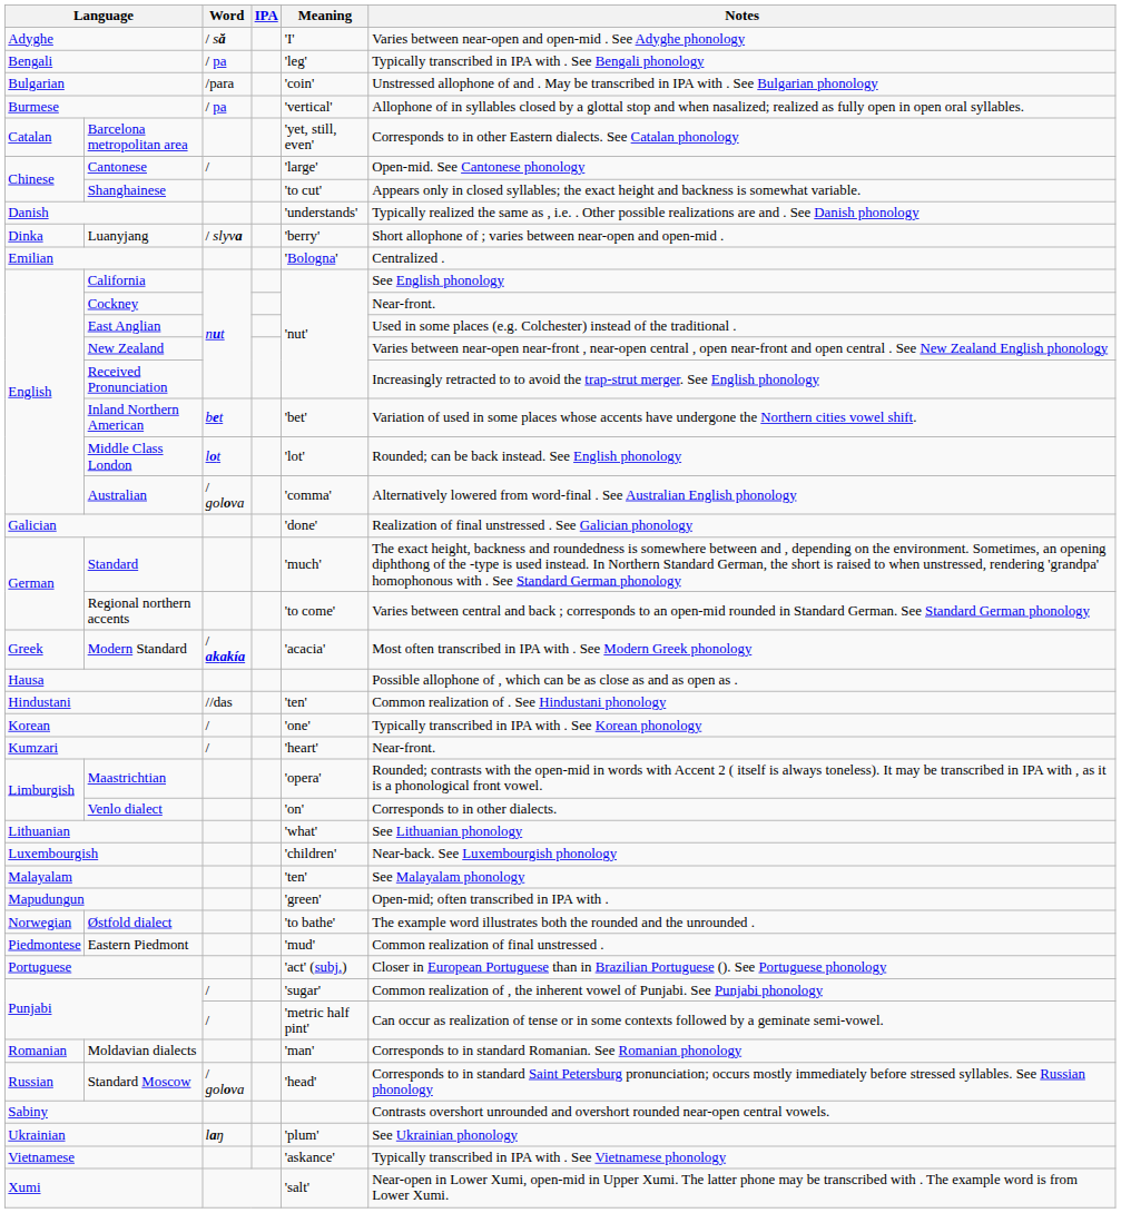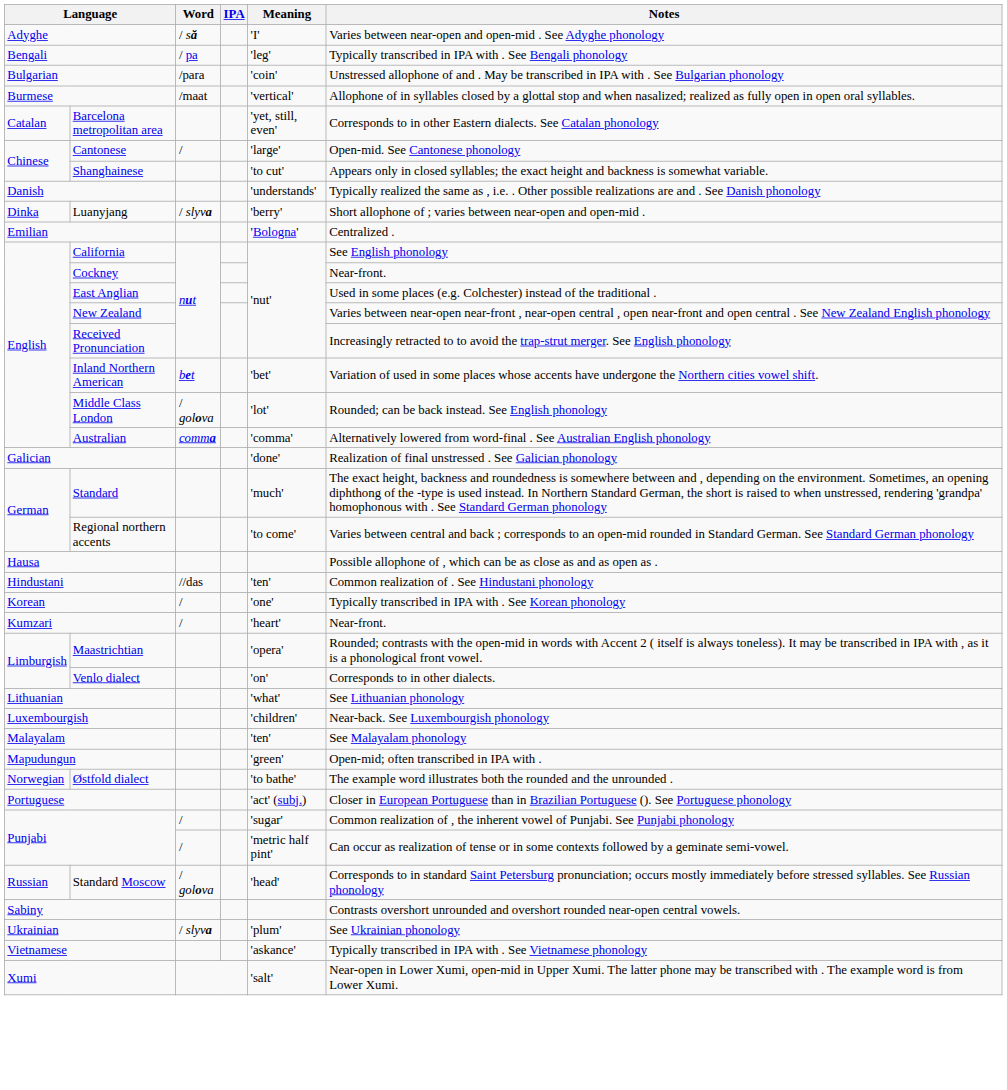 <table class="wikitable" style="clear: both;">
 <tr>
 <th colspan="2">Language</th>
 <th>Word</th>
 <th><a href='#'>IPA</a></th>
 <th>Meaning</th>
 <th>Notes</th>
 </tr>
 <tr>
 <td colspan="2"><a href='#'>Adyghe</a></td>
 <td> / <em>s<strong>ă<strong><em></td>
 <td></td>
 <td>'I'</td>
 <td>Varies between near-open and open-mid . See <a href='#'>Adyghe phonology</a></td>
 </tr>
 <tr>
 <td colspan="2"><a href='#'>Bengali</a></td>
 <td> / <a href='#'></em>p</strong>a</em></strong></a></td>
 <td></td>
 <td>'leg'</td>
 <td>Typically transcribed in IPA with . See <a href='#'>Bengali phonology</a></td>
 </tr>
 <tr>
 <td colspan="2"><a href='#'>Bulgarian</a></td>
 <td>/para</td>
 <td></td>
 <td>'coin'</td>
 <td>Unstressed allophone of  and . May be transcribed in IPA with . See <a href='#'>Bulgarian phonology</a></td>
 </tr>
 <tr>
 <td colspan="2"><a href='#'>Burmese</a></td>
-<td> / <a href='#'></em>p</strong>a</em></strong></a></td>
+<td>/maat</td>
 <td></td>
 <td>'vertical'</td>
 <td>Allophone of  in syllables closed by a glottal stop and when nasalized; realized as fully open  in open oral syllables.</td>
 </tr>
 <tr>
 <td><a href='#'>Catalan</a></td>
 <td><a href='#'>Barcelona metropolitan area</a></td>
 <td></td>
 <td></td>
 <td>'yet, still, even'</td>
 <td>Corresponds to  in other Eastern dialects. See <a href='#'>Catalan phonology</a></td>
 </tr>
 <tr>
 <td rowspan="2"><a href='#'>Chinese</a></td>
 <td><a href='#'>Cantonese</a></td>
 <td> / </td>
 <td></td>
 <td>'large'</td>
 <td>Open-mid. See <a href='#'>Cantonese phonology</a></td>
 </tr>
 <tr>
 <td><a href='#'>Shanghainese</a></td>
 <td align="left"></td>
 <td></td>
 <td>'to cut'</td>
 <td>Appears only in closed syllables; the exact height and backness is somewhat variable.</td>
 </tr>
 <tr>
 <td colspan="2"><a href='#'>Danish</a></td>
 <td></td>
 <td></td>
 <td>'understands'</td>
 <td>Typically realized the same as , i.e. . Other possible realizations are  and . See <a href='#'>Danish phonology</a></td>
 </tr>
 <tr>
 <td><a href='#'>Dinka</a></td>
 <td>Luanyjang</td>
 <td> / <em>slyv<strong>a<strong><em></td>
 <td></td>
 <td>'berry'</td>
 <td>Short allophone of ; varies between near-open  and open-mid .</td>
 </tr>
 <tr>
 <td colspan="2"><a href='#'>Emilian</a></td>
 <td></td>
 <td></td>
 <td>'<a href='#'>Bologna</a>'</td>
 <td>Centralized .</td>
 </tr>
 <tr>
 <td rowspan="8"><a href='#'>English</a></td>
 <td><a href='#'>California</a></td>
 <td rowspan="5"><em><a href='#'>n<strong>u</strong>t</a></em></td>
 <td></td>
 <td rowspan="5">'nut'</td>
 <td>See <a href='#'>English phonology</a></td>
 </tr>
 <tr>
 <td><a href='#'>Cockney</a></td>
 <td></td>
 <td>Near-front.</td>
 </tr>
 <tr>
 <td><a href='#'>East Anglian</a></td>
 <td></td>
 <td>Used in some places (e.g. Colchester) instead of the traditional .</td>
 </tr>
 <tr>
 <td><a href='#'>New Zealand</a></td>
 <td rowspan="2"></td>
 <td>Varies between near-open near-front , near-open central , open near-front  and open central . See <a href='#'>New Zealand English phonology</a></td>
 </tr>
 <tr>
 <td><a href='#'>Received Pronunciation</a></td>
 <td>Increasingly retracted to  to avoid the <a href='#'>trap-strut merger</a>. See <a href='#'>English phonology</a></td>
 </tr>
 <tr>
 <td><a href='#'>Inland Northern American</a></td>
 <td><em><a href='#'>b<strong>e</strong>t</a></em></td>
 <td></td>
 <td>'bet'</td>
 <td>Variation of  used in some places whose accents have undergone the <a href='#'>Northern cities vowel shift</a>.</td>
 </tr>
 <tr>
 <td><a href='#'>Middle Class London</a></td>
-<td><em><a href='#'>l<strong>o</strong>t</a></em></td>
+<td> / <em>gol<strong>o</strong>va</em></td>
 <td></td>
 <td>'lot'</td>
 <td>Rounded; can be back  instead. See <a href='#'>English phonology</a></td>
 </tr>
 <tr>
 <td><a href='#'>Australian</a></td>
-<td> / <em>gol<strong>o</strong>va</em></td>
+<td><em><a href='#'>comm<strong>a</strong></a></em></td>
 <td></td>
 <td>'comma'</td>
 <td>Alternatively lowered from word-final . See <a href='#'>Australian English phonology</a></td>
 </tr>
 <tr>
 <td colspan="2"><a href='#'>Galician</a></td>
 <td></td>
 <td></td>
 <td>'done'</td>
 <td>Realization of final unstressed . See <a href='#'>Galician phonology</a></td>
 </tr>
 <tr>
 <td rowspan="2"><a href='#'>German</a></td>
 <td><a href='#'>Standard</a></td>
 <td></td>
 <td></td>
 <td>'much'</td>
 <td>The exact height, backness and roundedness is somewhere between  and , depending on the environment. Sometimes, an opening diphthong of the -type is used instead. In Northern Standard German, the short  is raised to  when unstressed, rendering  'grandpa' homophonous with . See <a href='#'>Standard German phonology</a></td>
 </tr>
 <tr>
 <td>Regional northern accents</td>
 <td></td>
 <td></td>
 <td>'to come'</td>
 <td>Varies between central  and back ; corresponds to an open-mid rounded  in Standard German. See <a href='#'>Standard German phonology</a></td>
-</tr>
-<tr>
-<td><a href='#'>Greek</a></td>
-<td><a href='#'>Modern</a> Standard</td>
-<td> / <a href='#'><strong><em>a<strong>k</strong>a<strong>kí</strong>a</em></strong></a></td>
-<td></td>
-<td>'acacia'</td>
-<td>Most often transcribed in IPA with . See <a href='#'>Modern Greek phonology</a></td>
 </tr>
 <tr>
 <td colspan="2"><a href='#'>Hausa</a></td>
 <td></td>
 <td></td>
 <td></td>
 <td>Possible allophone of , which can be as close as  and as open as .</td>
 </tr>
 <tr>
 <td colspan="2"><a href='#'>Hindustani</a></td>
 <td>//das</td>
 <td></td>
 <td>'ten'</td>
 <td>Common realization of . See <a href='#'>Hindustani phonology</a></td>
 </tr>
 <tr>
 <td colspan="2"><a href='#'>Korean</a></td>
 <td> / </td>
 <td></td>
 <td align tr="center">'one'</td>
 <td>Typically transcribed in IPA with . See <a href='#'>Korean phonology</a></td>
 </tr>
 <tr>
 <td colspan="2"><a href='#'>Kumzari</a></td>
 <td> / </td>
 <td></td>
 <td>'heart'</td>
 <td>Near-front.</td>
 </tr>
 <tr>
 <td rowspan="2"><a href='#'>Limburgish</a></td>
 <td><a href='#'>Maastrichtian</a></td>
 <td></td>
 <td></td>
 <td>'opera'</td>
 <td>Rounded; contrasts with the open-mid  in words with Accent 2 ( itself is always toneless). It may be transcribed in IPA with , as it is a phonological front vowel.</td>
 </tr>
 <tr>
 <td><a href='#'>Venlo dialect</a></td>
 <td></td>
 <td></td>
 <td>'on'</td>
 <td>Corresponds to  in other dialects.</td>
 </tr>
 <tr>
 <td colspan="2"><a href='#'>Lithuanian</a></td>
 <td></td>
 <td></td>
 <td>'what'</td>
 <td>See <a href='#'>Lithuanian phonology</a></td>
 </tr>
 <tr>
 <td colspan="2"><a href='#'>Luxembourgish</a></td>
 <td></td>
 <td></td>
 <td>'children'</td>
 <td>Near-back. See <a href='#'>Luxembourgish phonology</a></td>
 </tr>
 <tr>
 <td colspan="2"><a href='#'>Malayalam</a></td>
 <td></td>
 <td></td>
 <td>'ten'</td>
 <td>See <a href='#'>Malayalam phonology</a></td>
 </tr>
 <tr>
 <td colspan="2"><a href='#'>Mapudungun</a></td>
 <td></td>
 <td></td>
 <td>'green'</td>
 <td>Open-mid; often transcribed in IPA with .</td>
 </tr>
 <tr>
 <td><a href='#'>Norwegian</a></td>
 <td><a href='#'>Østfold dialect</a></td>
 <td></td>
 <td></td>
 <td>'to bathe'</td>
 <td>The example word illustrates both the rounded  and the unrounded .</td>
 </tr>
 <tr>
-<td><a href='#'>Piedmontese</a></td>
-<td>Eastern Piedmont</td>
-<td></td>
-<td></td>
-<td>'mud'</td>
-<td>Common realization of final unstressed .</td>
-</tr>
-<tr>
 <td colspan="2"><a href='#'>Portuguese</a></td>
 <td></td>
 <td></td>
 <td>'act' (<a href='#'>subj.</a>)</td>
 <td>Closer  in <a href='#'>European Portuguese</a> than in <a href='#'>Brazilian Portuguese</a> (). See <a href='#'>Portuguese phonology</a></td>
 </tr>
 <tr>
 <td colspan="2" rowspan="2"><a href='#'>Punjabi</a></td>
 <td> / </td>
 <td></td>
 <td>'sugar'</td>
 <td>Common realization of , the inherent vowel of Punjabi. See <a href='#'>Punjabi phonology</a></td>
 </tr>
 <tr>
 <td> / </td>
 <td></td>
 <td>'metric half pint'</td>
 <td>Can occur as realization of tense  or  in some contexts followed by a geminate semi-vowel.</td>
 </tr>
 <tr>
-<td><a href='#'>Romanian</a></td>
-<td>Moldavian dialects</td>
-<td></td>
-<td></td>
-<td>'man'</td>
-<td>Corresponds to  in standard Romanian. See <a href='#'>Romanian phonology</a></td>
-</tr>
-<tr>
 <td><a href='#'>Russian</a></td>
 <td>Standard <a href='#'>Moscow</a></td>
 <td> / <em>gol<strong>o</strong>va</em></td>
 <td></td>
 <td>'head'</td>
 <td>Corresponds to  in standard <a href='#'>Saint Petersburg</a> pronunciation; occurs mostly immediately before stressed syllables. See <a href='#'>Russian phonology</a></td>
 </tr>
 <tr>
 <td colspan="2"><a href='#'>Sabiny</a></td>
 <td></td>
 <td></td>
 <td></td>
 <td>Contrasts overshort unrounded and overshort rounded near-open central vowels.</td>
 </tr>
 <tr>
 <td colspan="2"><a href='#'>Ukrainian</a></td>
-<td><em>l<strong>a</strong>ŋ</em></td>
+<td> / <em>slyv<strong>a<strong><em></td>
 <td></td>
 <td>'plum'</td>
 <td>See <a href='#'>Ukrainian phonology</a></td>
 </tr>
 <tr>
 <td colspan="2"><a href='#'>Vietnamese</a></td>
 <td></td>
 <td></td>
 <td>'askance'</td>
 <td>Typically transcribed in IPA with . See <a href='#'>Vietnamese phonology</a></td>
 </tr>
 <tr>
 <td colspan="2"><a href='#'>Xumi</a></td>
 <td colspan="2" align="center"></td>
 <td>'salt'</td>
 <td>Near-open  in Lower Xumi, open-mid  in Upper Xumi. The latter phone may be transcribed with . The example word is from Lower Xumi.</td>
 </tr>
 </table>
